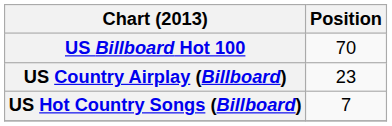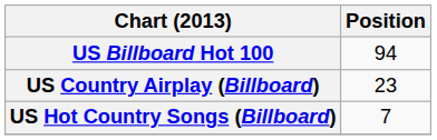 <table class="wikitable plainrowheaders sortable">
 <tr>
 <th scope="col">Chart (2013)</th>
 <th scope="col">Position</th>
 </tr>
 <tr>
 <th scope="row"><a href='#'>US <em>Billboard</em> Hot 100</a></th>
-<td align="center">70</td>
+<td align="center">94</td>
 </tr>
 <tr>
 <th scope="row">US <a href='#'>Country Airplay</a> (<em><a href='#'>Billboard</a></em>)</th>
 <td align="center">23</td>
 </tr>
 <tr>
 <th scope="row">US <a href='#'>Hot Country Songs</a> (<em><a href='#'>Billboard</a></em>)</th>
 <td align="center">7</td>
 </tr>
 <tr>
 </tr>
 </table>
